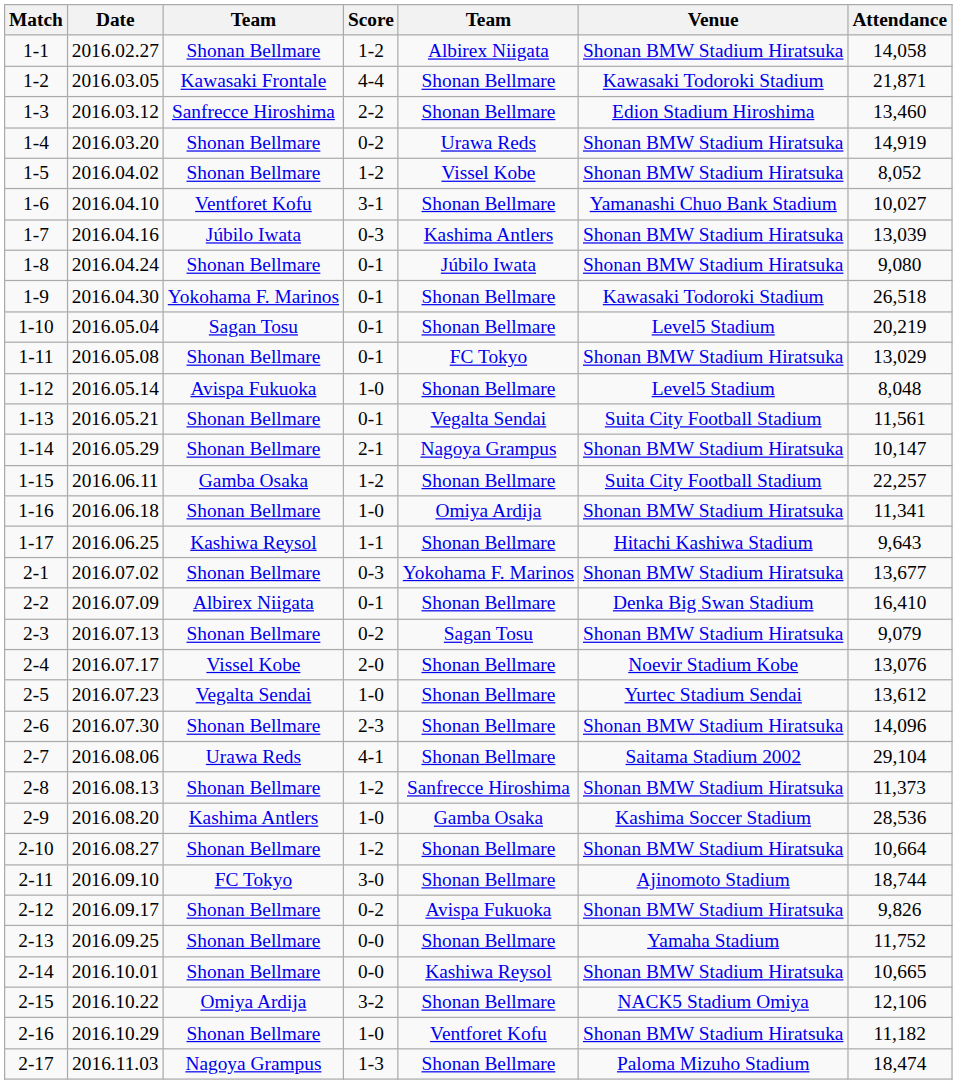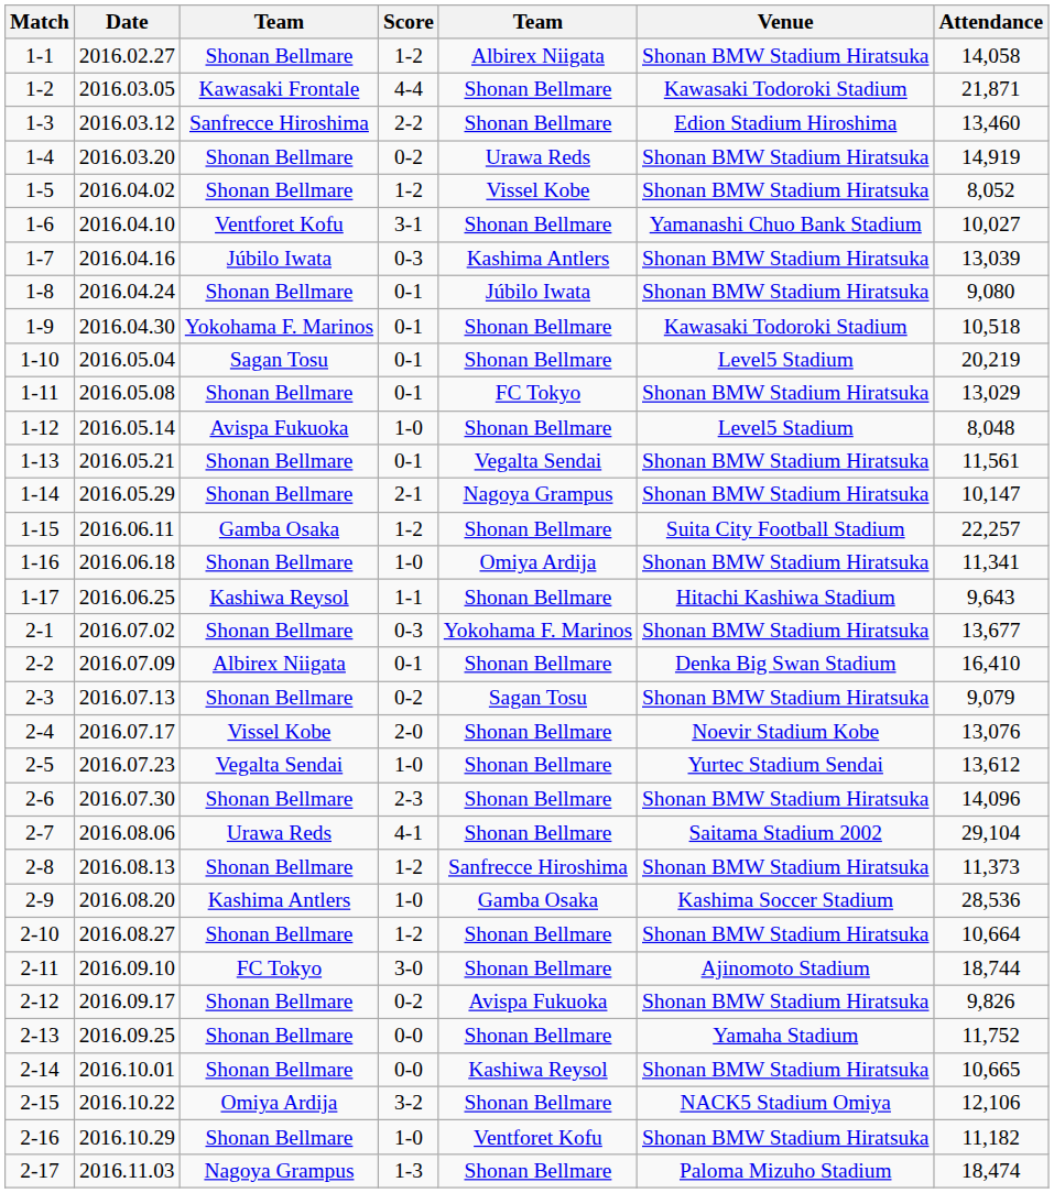 <table class="wikitable" style="text-align:center;">
 <tr>
 <th>Match</th>
 <th>Date</th>
 <th>Team</th>
 <th>Score</th>
 <th>Team</th>
 <th>Venue</th>
 <th>Attendance</th>
 </tr>
 <tr>
 <td>1-1</td>
 <td>2016.02.27</td>
 <td><a href='#'>Shonan Bellmare</a></td>
 <td>1-2</td>
 <td><a href='#'>Albirex Niigata</a></td>
 <td><a href='#'>Shonan BMW Stadium Hiratsuka</a></td>
 <td>14,058</td>
 </tr>
 <tr>
 <td>1-2</td>
 <td>2016.03.05</td>
 <td><a href='#'>Kawasaki Frontale</a></td>
 <td>4-4</td>
 <td><a href='#'>Shonan Bellmare</a></td>
 <td><a href='#'>Kawasaki Todoroki Stadium</a></td>
 <td>21,871</td>
 </tr>
 <tr>
 <td>1-3</td>
 <td>2016.03.12</td>
 <td><a href='#'>Sanfrecce Hiroshima</a></td>
 <td>2-2</td>
 <td><a href='#'>Shonan Bellmare</a></td>
 <td><a href='#'>Edion Stadium Hiroshima</a></td>
 <td>13,460</td>
 </tr>
 <tr>
 <td>1-4</td>
 <td>2016.03.20</td>
 <td><a href='#'>Shonan Bellmare</a></td>
 <td>0-2</td>
 <td><a href='#'>Urawa Reds</a></td>
 <td><a href='#'>Shonan BMW Stadium Hiratsuka</a></td>
 <td>14,919</td>
 </tr>
 <tr>
 <td>1-5</td>
 <td>2016.04.02</td>
 <td><a href='#'>Shonan Bellmare</a></td>
 <td>1-2</td>
 <td><a href='#'>Vissel Kobe</a></td>
 <td><a href='#'>Shonan BMW Stadium Hiratsuka</a></td>
 <td>8,052</td>
 </tr>
 <tr>
 <td>1-6</td>
 <td>2016.04.10</td>
 <td><a href='#'>Ventforet Kofu</a></td>
 <td>3-1</td>
 <td><a href='#'>Shonan Bellmare</a></td>
 <td><a href='#'>Yamanashi Chuo Bank Stadium</a></td>
 <td>10,027</td>
 </tr>
 <tr>
 <td>1-7</td>
 <td>2016.04.16</td>
 <td><a href='#'>Júbilo Iwata</a></td>
 <td>0-3</td>
 <td><a href='#'>Kashima Antlers</a></td>
 <td><a href='#'>Shonan BMW Stadium Hiratsuka</a></td>
 <td>13,039</td>
 </tr>
 <tr>
 <td>1-8</td>
 <td>2016.04.24</td>
 <td><a href='#'>Shonan Bellmare</a></td>
 <td>0-1</td>
 <td><a href='#'>Júbilo Iwata</a></td>
 <td><a href='#'>Shonan BMW Stadium Hiratsuka</a></td>
 <td>9,080</td>
 </tr>
 <tr>
 <td>1-9</td>
 <td>2016.04.30</td>
 <td><a href='#'>Yokohama F. Marinos</a></td>
 <td>0-1</td>
 <td><a href='#'>Shonan Bellmare</a></td>
 <td><a href='#'>Kawasaki Todoroki Stadium</a></td>
-<td>26,518</td>
+<td>10,518</td>
 </tr>
 <tr>
 <td>1-10</td>
 <td>2016.05.04</td>
 <td><a href='#'>Sagan Tosu</a></td>
 <td>0-1</td>
 <td><a href='#'>Shonan Bellmare</a></td>
 <td><a href='#'>Level5 Stadium</a></td>
 <td>20,219</td>
 </tr>
 <tr>
 <td>1-11</td>
 <td>2016.05.08</td>
 <td><a href='#'>Shonan Bellmare</a></td>
 <td>0-1</td>
 <td><a href='#'>FC Tokyo</a></td>
 <td><a href='#'>Shonan BMW Stadium Hiratsuka</a></td>
 <td>13,029</td>
 </tr>
 <tr>
 <td>1-12</td>
 <td>2016.05.14</td>
 <td><a href='#'>Avispa Fukuoka</a></td>
 <td>1-0</td>
 <td><a href='#'>Shonan Bellmare</a></td>
 <td><a href='#'>Level5 Stadium</a></td>
 <td>8,048</td>
 </tr>
 <tr>
 <td>1-13</td>
 <td>2016.05.21</td>
 <td><a href='#'>Shonan Bellmare</a></td>
 <td>0-1</td>
 <td><a href='#'>Vegalta Sendai</a></td>
-<td><a href='#'>Suita City Football Stadium</a></td>
+<td><a href='#'>Shonan BMW Stadium Hiratsuka</a></td>
 <td>11,561</td>
 </tr>
 <tr>
 <td>1-14</td>
 <td>2016.05.29</td>
 <td><a href='#'>Shonan Bellmare</a></td>
 <td>2-1</td>
 <td><a href='#'>Nagoya Grampus</a></td>
 <td><a href='#'>Shonan BMW Stadium Hiratsuka</a></td>
 <td>10,147</td>
 </tr>
 <tr>
 <td>1-15</td>
 <td>2016.06.11</td>
 <td><a href='#'>Gamba Osaka</a></td>
 <td>1-2</td>
 <td><a href='#'>Shonan Bellmare</a></td>
 <td><a href='#'>Suita City Football Stadium</a></td>
 <td>22,257</td>
 </tr>
 <tr>
 <td>1-16</td>
 <td>2016.06.18</td>
 <td><a href='#'>Shonan Bellmare</a></td>
 <td>1-0</td>
 <td><a href='#'>Omiya Ardija</a></td>
 <td><a href='#'>Shonan BMW Stadium Hiratsuka</a></td>
 <td>11,341</td>
 </tr>
 <tr>
 <td>1-17</td>
 <td>2016.06.25</td>
 <td><a href='#'>Kashiwa Reysol</a></td>
 <td>1-1</td>
 <td><a href='#'>Shonan Bellmare</a></td>
 <td><a href='#'>Hitachi Kashiwa Stadium</a></td>
 <td>9,643</td>
 </tr>
 <tr>
 <td>2-1</td>
 <td>2016.07.02</td>
 <td><a href='#'>Shonan Bellmare</a></td>
 <td>0-3</td>
 <td><a href='#'>Yokohama F. Marinos</a></td>
 <td><a href='#'>Shonan BMW Stadium Hiratsuka</a></td>
 <td>13,677</td>
 </tr>
 <tr>
 <td>2-2</td>
 <td>2016.07.09</td>
 <td><a href='#'>Albirex Niigata</a></td>
 <td>0-1</td>
 <td><a href='#'>Shonan Bellmare</a></td>
 <td><a href='#'>Denka Big Swan Stadium</a></td>
 <td>16,410</td>
 </tr>
 <tr>
 <td>2-3</td>
 <td>2016.07.13</td>
 <td><a href='#'>Shonan Bellmare</a></td>
 <td>0-2</td>
 <td><a href='#'>Sagan Tosu</a></td>
 <td><a href='#'>Shonan BMW Stadium Hiratsuka</a></td>
 <td>9,079</td>
 </tr>
 <tr>
 <td>2-4</td>
 <td>2016.07.17</td>
 <td><a href='#'>Vissel Kobe</a></td>
 <td>2-0</td>
 <td><a href='#'>Shonan Bellmare</a></td>
 <td><a href='#'>Noevir Stadium Kobe</a></td>
 <td>13,076</td>
 </tr>
 <tr>
 <td>2-5</td>
 <td>2016.07.23</td>
 <td><a href='#'>Vegalta Sendai</a></td>
 <td>1-0</td>
 <td><a href='#'>Shonan Bellmare</a></td>
 <td><a href='#'>Yurtec Stadium Sendai</a></td>
 <td>13,612</td>
 </tr>
 <tr>
 <td>2-6</td>
 <td>2016.07.30</td>
 <td><a href='#'>Shonan Bellmare</a></td>
 <td>2-3</td>
 <td><a href='#'>Shonan Bellmare</a></td>
 <td><a href='#'>Shonan BMW Stadium Hiratsuka</a></td>
 <td>14,096</td>
 </tr>
 <tr>
 <td>2-7</td>
 <td>2016.08.06</td>
 <td><a href='#'>Urawa Reds</a></td>
 <td>4-1</td>
 <td><a href='#'>Shonan Bellmare</a></td>
 <td><a href='#'>Saitama Stadium 2002</a></td>
 <td>29,104</td>
 </tr>
 <tr>
 <td>2-8</td>
 <td>2016.08.13</td>
 <td><a href='#'>Shonan Bellmare</a></td>
 <td>1-2</td>
 <td><a href='#'>Sanfrecce Hiroshima</a></td>
 <td><a href='#'>Shonan BMW Stadium Hiratsuka</a></td>
 <td>11,373</td>
 </tr>
 <tr>
 <td>2-9</td>
 <td>2016.08.20</td>
 <td><a href='#'>Kashima Antlers</a></td>
 <td>1-0</td>
 <td><a href='#'>Gamba Osaka</a></td>
 <td><a href='#'>Kashima Soccer Stadium</a></td>
 <td>28,536</td>
 </tr>
 <tr>
 <td>2-10</td>
 <td>2016.08.27</td>
 <td><a href='#'>Shonan Bellmare</a></td>
 <td>1-2</td>
 <td><a href='#'>Shonan Bellmare</a></td>
 <td><a href='#'>Shonan BMW Stadium Hiratsuka</a></td>
 <td>10,664</td>
 </tr>
 <tr>
 <td>2-11</td>
 <td>2016.09.10</td>
 <td><a href='#'>FC Tokyo</a></td>
 <td>3-0</td>
 <td><a href='#'>Shonan Bellmare</a></td>
 <td><a href='#'>Ajinomoto Stadium</a></td>
 <td>18,744</td>
 </tr>
 <tr>
 <td>2-12</td>
 <td>2016.09.17</td>
 <td><a href='#'>Shonan Bellmare</a></td>
 <td>0-2</td>
 <td><a href='#'>Avispa Fukuoka</a></td>
 <td><a href='#'>Shonan BMW Stadium Hiratsuka</a></td>
 <td>9,826</td>
 </tr>
 <tr>
 <td>2-13</td>
 <td>2016.09.25</td>
 <td><a href='#'>Shonan Bellmare</a></td>
 <td>0-0</td>
 <td><a href='#'>Shonan Bellmare</a></td>
 <td><a href='#'>Yamaha Stadium</a></td>
 <td>11,752</td>
 </tr>
 <tr>
 <td>2-14</td>
 <td>2016.10.01</td>
 <td><a href='#'>Shonan Bellmare</a></td>
 <td>0-0</td>
 <td><a href='#'>Kashiwa Reysol</a></td>
 <td><a href='#'>Shonan BMW Stadium Hiratsuka</a></td>
 <td>10,665</td>
 </tr>
 <tr>
 <td>2-15</td>
 <td>2016.10.22</td>
 <td><a href='#'>Omiya Ardija</a></td>
 <td>3-2</td>
 <td><a href='#'>Shonan Bellmare</a></td>
 <td><a href='#'>NACK5 Stadium Omiya</a></td>
 <td>12,106</td>
 </tr>
 <tr>
 <td>2-16</td>
 <td>2016.10.29</td>
 <td><a href='#'>Shonan Bellmare</a></td>
 <td>1-0</td>
 <td><a href='#'>Ventforet Kofu</a></td>
 <td><a href='#'>Shonan BMW Stadium Hiratsuka</a></td>
 <td>11,182</td>
 </tr>
 <tr>
 <td>2-17</td>
 <td>2016.11.03</td>
 <td><a href='#'>Nagoya Grampus</a></td>
 <td>1-3</td>
 <td><a href='#'>Shonan Bellmare</a></td>
 <td><a href='#'>Paloma Mizuho Stadium</a></td>
 <td>18,474</td>
 </tr>
 </table>
